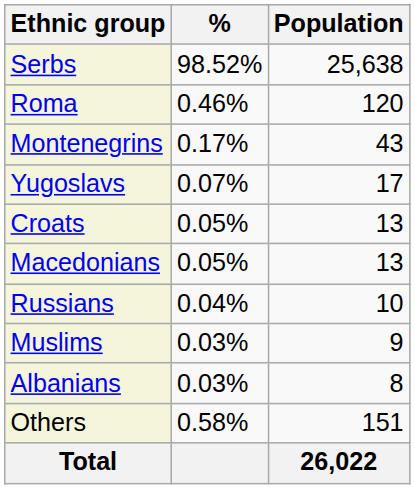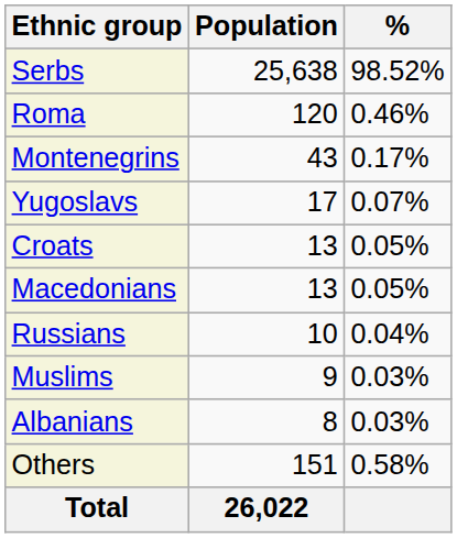 <table class="wikitable">
 <tr>
 <th>Ethnic group</th>
+<th>Population</th>
 <th>%</th>
-<th>Population</th>
 </tr>
 <tr>
 <td style="background:#F5F5DC;"><a href='#'>Serbs</a></td>
+<td align="right">25,638</td>
 <td>98.52%</td>
-<td align="right">25,638</td>
 </tr>
 <tr>
 <td style="background:#F5F5DC;"><a href='#'>Roma</a></td>
+<td align="right">120</td>
 <td>0.46%</td>
-<td align="right">120</td>
 </tr>
 <tr>
 <td style="background:#F5F5DC;"><a href='#'>Montenegrins</a></td>
+<td align="right">43</td>
 <td>0.17%</td>
-<td align="right">43</td>
 </tr>
 <tr>
 <td style="background:#F5F5DC;"><a href='#'>Yugoslavs</a></td>
+<td align="right">17</td>
 <td>0.07%</td>
-<td align="right">17</td>
 </tr>
 <tr>
 <td style="background:#F5F5DC;"><a href='#'>Croats</a></td>
+<td align="right">13</td>
 <td>0.05%</td>
-<td align="right">13</td>
 </tr>
 <tr>
 <td style="background:#F5F5DC;"><a href='#'>Macedonians</a></td>
+<td align="right">13</td>
 <td>0.05%</td>
-<td align="right">13</td>
 </tr>
 <tr>
 <td style="background:#F5F5DC;"><a href='#'>Russians</a></td>
+<td align="right">10</td>
 <td>0.04%</td>
-<td align="right">10</td>
 </tr>
 <tr>
 <td style="background:#F5F5DC;"><a href='#'>Muslims</a></td>
+<td align="right">9</td>
 <td>0.03%</td>
-<td align="right">9</td>
 </tr>
 <tr>
 <td style="background:#F5F5DC;"><a href='#'>Albanians</a></td>
+<td align="right">8</td>
 <td>0.03%</td>
-<td align="right">8</td>
 </tr>
 <tr>
 <td style="background:#F5F5DC;">Others</td>
+<td align="right">151</td>
 <td>0.58%</td>
-<td align="right">151</td>
 </tr>
 <tr>
 <th>Total</th>
+<th align="right">26,022</th>
 <th></th>
-<th align="right">26,022</th>
 </tr>
 </table>
